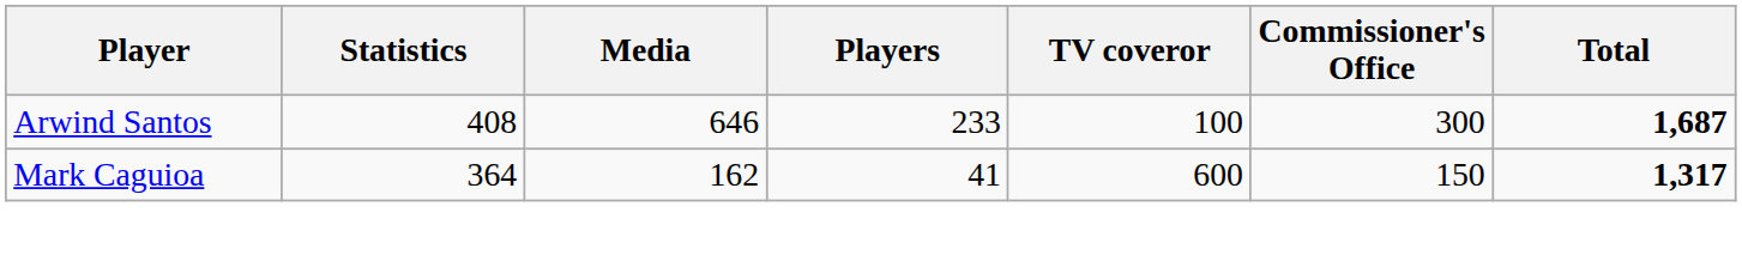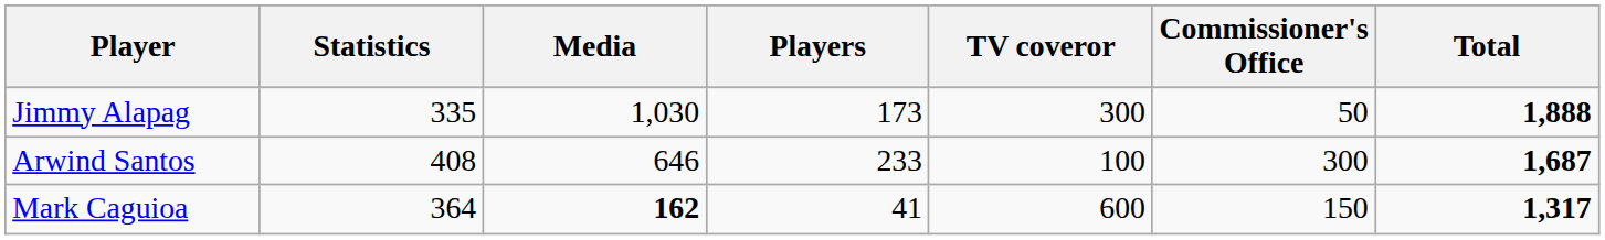 <table class=wikitable style="text-align:right;">
 <tr>
 <th width=16%>Player</th>
 <th width=14%>Statistics</th>
 <th width=14%>Media</th>
 <th width=14%>Players</th>
 <th width=14%>TV coveror</th>
 <th width=14%>Commissioner's<br>Office</th>
 <th width=14%>Total</th>
+</tr>
+<tr>
+<td align=left><a href='#'>Jimmy Alapag</a></td>
+<td>335</td>
+<td>1,030</td>
+<td>173</td>
+<td>300</td>
+<td>50</td>
+<td><strong>1,888</strong></td>
 </tr>
 <tr>
 <td align=left><a href='#'>Arwind Santos</a></td>
 <td>408</td>
 <td>646</td>
 <td>233</td>
 <td>100</td>
 <td>300</td>
 <td><strong>1,687</strong></td>
 </tr>
 <tr>
 <td align=left><a href='#'>Mark Caguioa</a></td>
 <td>364</td>
-<td>162</td>
+<td><strong>162</strong></td>
 <td>41</td>
 <td>600</td>
 <td>150</td>
 <td><strong>1,317</strong></td>
 </tr>
 </table>
